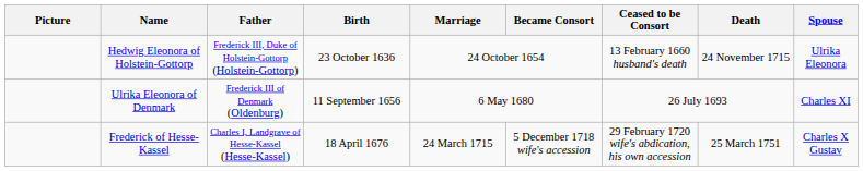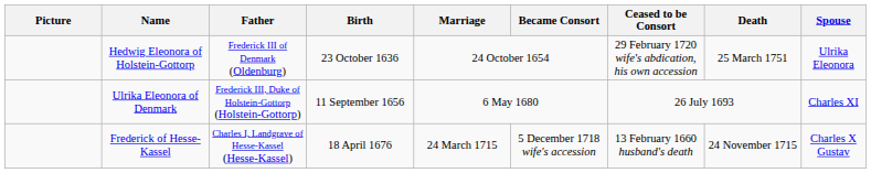 <table style="width:95%;" class="wikitable">
 <tr>
 <th style="width:9%;">Picture</th>
 <th style="width:10%;">Name</th>
 <th style="width:9%;">Father</th>
 <th style="width:10%;">Birth</th>
 <th style="width:9%;">Marriage</th>
 <th style="width:9%;">Became Consort</th>
 <th style="width:9%;">Ceased to be Consort</th>
 <th style="width:9%;">Death</th>
 <th style="width:6%;"><a href='#'>Spouse</a></th>
 </tr>
 <tr>
 <td style="text-align:center;"></td>
 <td style="text-align:center;"><a href='#'>Hedwig Eleonora of Holstein-Gottorp</a><br></td>
-<td style="text-align:center;"><small><a href='#'>Frederick III, Duke of Holstein-Gottorp</a></small><br>(<a href='#'>Holstein-Gottorp</a>)</td>
+<td style="text-align:center;"><small><a href='#'>Frederick III of Denmark</a></small><br>(<a href='#'>Oldenburg</a>)</td>
 <td style="text-align:center;">23 October 1636</td>
 <td style="text-align:center;" colspan="2">24 October 1654</td>
-<td style="text-align:center;">13 February 1660 <br><em>husband's death</em></td>
-<td style="text-align:center;">24 November 1715</td>
+<td style="text-align:center;">29 February 1720<br><em>wife's abdication, his own accession</em></td>
+<td style="text-align:center;">25 March 1751</td>
 <td style="text-align:center;"><a href='#'>Ulrika Eleonora</a></td>
 </tr>
 <tr>
 <td style="text-align:center;"></td>
 <td style="text-align:center;"><a href='#'>Ulrika Eleonora of Denmark</a><br></td>
-<td style="text-align:center;"><small><a href='#'>Frederick III of Denmark</a></small><br>(<a href='#'>Oldenburg</a>)</td>
+<td style="text-align:center;"><small><a href='#'>Frederick III, Duke of Holstein-Gottorp</a></small><br>(<a href='#'>Holstein-Gottorp</a>)</td>
 <td style="text-align:center;">11 September 1656</td>
 <td style="text-align:center;" colspan="2">6 May 1680</td>
 <td style="text-align:center;" colspan="2">26 July 1693</td>
 <td style="text-align:center;"><a href='#'>Charles XI</a></td>
 </tr>
 <tr>
 <td style="text-align:center;"></td>
 <td style="text-align:center;"><a href='#'>Frederick of Hesse-Kassel</a></td>
 <td style="text-align:center;"><small><a href='#'>Charles I, Landgrave of Hesse-Kassel</a></small><br>(<a href='#'>Hesse-Kassel</a>)</td>
 <td style="text-align:center;">18 April 1676</td>
 <td style="text-align:center;">24 March 1715</td>
 <td style="text-align:center;">5 December 1718 <br><em>wife's accession</em></td>
-<td style="text-align:center;">29 February 1720<br><em>wife's abdication, his own accession</em></td>
-<td style="text-align:center;">25 March 1751</td>
+<td style="text-align:center;">13 February 1660 <br><em>husband's death</em></td>
+<td style="text-align:center;">24 November 1715</td>
 <td style="text-align:center;"><a href='#'>Charles X Gustav</a></td>
 </tr>
 </table>
